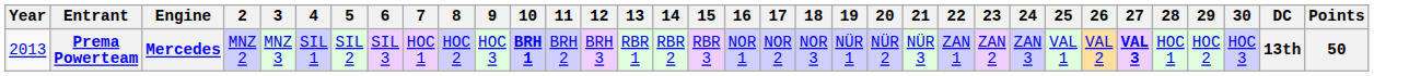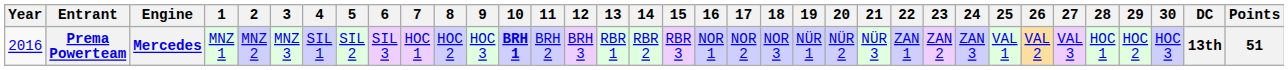 <table class="wikitable" style="text-align:center; font-size:85%">
 <tr>
 <th>Year</th>
 <th>Entrant</th>
 <th>Engine</th>
+<th>1</th>
 <th>2</th>
 <th>3</th>
 <th>4</th>
 <th>5</th>
 <th>6</th>
 <th>7</th>
 <th>8</th>
 <th>9</th>
 <th>10</th>
 <th>11</th>
 <th>12</th>
 <th>13</th>
 <th>14</th>
 <th>15</th>
 <th>16</th>
 <th>17</th>
 <th>18</th>
 <th>19</th>
 <th>20</th>
 <th>21</th>
 <th>22</th>
 <th>23</th>
 <th>24</th>
 <th>25</th>
 <th>26</th>
 <th>27</th>
 <th>28</th>
 <th>29</th>
 <th>30</th>
 <th>DC</th>
 <th>Points</th>
 </tr>
 <tr>
-<td><a href='#'>2013</a></td>
+<td><a href='#'>2016</a></td>
 <th><a href='#'>Prema Powerteam</a></th>
 <th><a href='#'>Mercedes</a></th>
+<td style="background:#DFFFDF;"><a href='#'>MNZ<br>1</a><br></td>
 <td style="background:#CFCFFF;"><a href='#'>MNZ<br>2</a><br></td>
 <td style="background:#DFFFDF;"><a href='#'>MNZ<br>3</a><br></td>
 <td style="background:#CFCFFF;"><a href='#'>SIL<br>1</a><br></td>
 <td style="background:#DFFFDF;"><a href='#'>SIL<br>2</a><br></td>
 <td style="background:#EFCFFF;"><a href='#'>SIL<br>3</a><br></td>
 <td style="background:#EFCFFF;"><a href='#'>HOC<br>1</a><br></td>
 <td style="background:#CFCFFF;"><a href='#'>HOC<br>2</a><br></td>
 <td style="background:#DFFFDF;"><a href='#'>HOC<br>3</a><br></td>
 <td style="background:#CFCFFF;"><strong><a href='#'>BRH<br>1</a><br></strong></td>
 <td style="background:#CFCFFF;"><a href='#'>BRH<br>2</a><br></td>
 <td style="background:#EFCFFF;"><a href='#'>BRH<br>3</a><br></td>
 <td style="background:#DFFFDF;"><a href='#'>RBR<br>1</a><br></td>
 <td style="background:#DFFFDF;"><a href='#'>RBR<br>2</a><br></td>
 <td style="background:#EFCFFF;"><a href='#'>RBR<br>3</a><br></td>
 <td style="background:#CFCFFF;"><a href='#'>NOR<br>1</a><br></td>
 <td style="background:#CFCFFF;"><a href='#'>NOR<br>2</a><br></td>
 <td style="background:#CFCFFF;"><a href='#'>NOR<br>3</a><br></td>
 <td style="background:#CFCFFF;"><a href='#'>NÜR<br>1</a><br></td>
 <td style="background:#CFCFFF;"><a href='#'>NÜR<br>2</a><br></td>
 <td style="background:#DFFFDF;"><a href='#'>NÜR<br>3</a><br></td>
 <td style="background:#CFCFFF;"><a href='#'>ZAN<br>1</a><br></td>
 <td style="background:#EFCFFF;"><a href='#'>ZAN<br>2</a><br></td>
 <td style="background:#CFCFFF;"><a href='#'>ZAN<br>3</a><br></td>
 <td style="background:#DFFFDF;"><a href='#'>VAL<br>1</a><br></td>
 <td style="background:#FFDF9F;"><a href='#'>VAL<br>2</a><br></td>
-<td style="background:#EFCFFF;"><strong><a href='#'>VAL<br>3</a><br></strong></td>
+<td style="background:#EFCFFF;"><a href='#'>VAL<br>3</a><br></td>
 <td style="background:#DFFFDF;"><a href='#'>HOC<br>1</a><br></td>
 <td style="background:#DFFFDF;"><a href='#'>HOC<br>2</a><br></td>
 <td style="background:#CFCFFF;"><a href='#'>HOC<br>3</a><br></td>
 <th>13th</th>
-<th>50</th>
+<th>51</th>
 </tr>
 </table>
